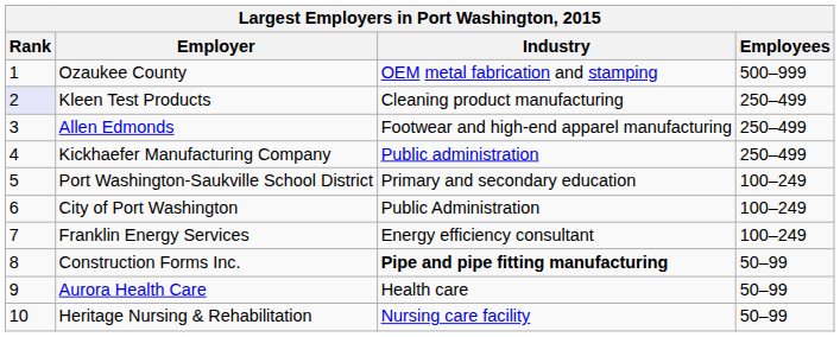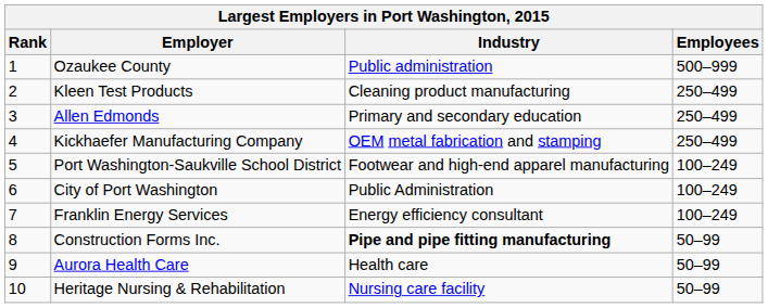 <table class="wikitable sortable">
 <tr>
 <th colspan="4">Largest Employers in Port Washington, 2015</th>
 </tr>
 <tr>
 <th>Rank</th>
 <th>Employer</th>
 <th>Industry</th>
 <th>Employees</th>
 </tr>
 <tr>
 <td>1</td>
 <td>Ozaukee County</td>
-<td><a href='#'>OEM</a> <a href='#'>metal fabrication</a> and <a href='#'>stamping</a></td>
+<td><a href='#'>Public administration</a></td>
 <td>500–999</td>
 </tr>
 <tr>
-<td style="background: lavender;">2</td>
+<td>2</td>
 <td>Kleen Test Products</td>
 <td>Cleaning product manufacturing</td>
 <td>250–499</td>
 </tr>
 <tr>
 <td>3</td>
 <td><a href='#'>Allen Edmonds</a></td>
-<td>Footwear and high-end apparel manufacturing</td>
+<td>Primary and secondary education</td>
 <td>250–499</td>
 </tr>
 <tr>
 <td>4</td>
 <td>Kickhaefer Manufacturing Company</td>
-<td><a href='#'>Public administration</a></td>
+<td><a href='#'>OEM</a> <a href='#'>metal fabrication</a> and <a href='#'>stamping</a></td>
 <td>250–499</td>
 </tr>
 <tr>
 <td>5</td>
 <td>Port Washington-Saukville School District</td>
-<td>Primary and secondary education</td>
+<td>Footwear and high-end apparel manufacturing</td>
 <td>100–249</td>
 </tr>
 <tr>
 <td>6</td>
 <td>City of Port Washington</td>
 <td>Public Administration</td>
 <td>100–249</td>
 </tr>
 <tr>
 <td>7</td>
 <td>Franklin Energy Services</td>
 <td>Energy efficiency consultant</td>
 <td>100–249</td>
 </tr>
 <tr>
 <td>8</td>
 <td>Construction Forms Inc.</td>
 <td><strong>Pipe and pipe fitting manufacturing</strong></td>
 <td>50–99</td>
 </tr>
 <tr>
 <td>9</td>
 <td><a href='#'>Aurora Health Care</a></td>
 <td>Health care</td>
 <td>50–99</td>
 </tr>
 <tr>
 <td>10</td>
 <td>Heritage Nursing & Rehabilitation</td>
 <td><a href='#'>Nursing care facility</a></td>
 <td>50–99</td>
 </tr>
 </table>
